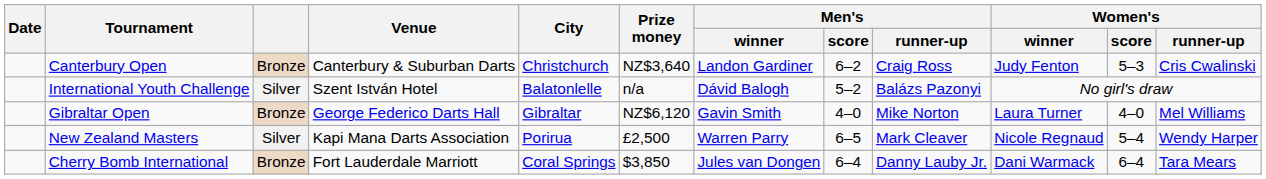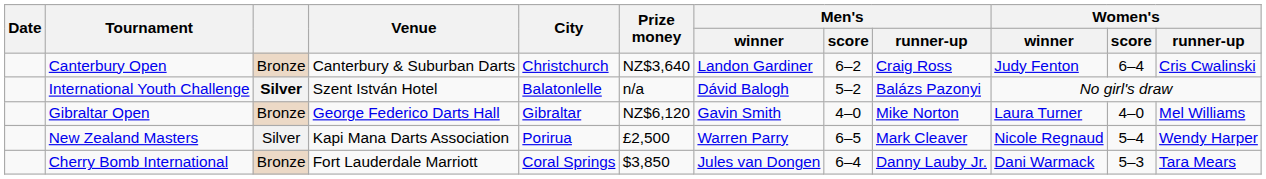 <table class="wikitable sortable" style="font-size: 85%">
 <tr>
 <th rowspan="2">Date</th>
 <th rowspan="2">Tournament</th>
 <th rowspan="2"></th>
 <th rowspan="2">Venue</th>
 <th rowspan="2">City</th>
 <th rowspan="2" class=unsortable>Prize<br>money</th>
 <th colspan="3">Men's</th>
 <th colspan="3">Women's</th>
 </tr>
 <tr>
 <th>winner</th>
 <th class=unsortable>score</th>
 <th>runner-up</th>
 <th>winner</th>
 <th class=unsortable>score</th>
 <th>runner-up</th>
 </tr>
 <tr>
 <td></td>
 <td><a href='#'>Canterbury Open</a></td>
 <td bgcolor="ecd9c6" align="center">Bronze</td>
 <td>Canterbury & Suburban Darts </td>
 <td> <a href='#'>Christchurch</a></td>
 <td>NZ$3,640</td>
 <td> <a href='#'>Landon Gardiner</a></td>
 <td align="center">6–2</td>
 <td> <a href='#'>Craig Ross</a></td>
 <td> <a href='#'>Judy Fenton</a></td>
-<td align="center">5–3</td>
+<td align="center">6–4</td>
 <td> <a href='#'>Cris Cwalinski</a></td>
 </tr>
 <tr>
 <td></td>
 <td><a href='#'>International Youth Challenge</a></td>
-<td bgcolor="f2f2f2" align="center">Silver</td>
+<td bgcolor="f2f2f2" align="center"><strong>Silver</strong></td>
 <td>Szent István Hotel</td>
 <td> <a href='#'>Balatonlelle</a></td>
 <td>n/a</td>
 <td> <a href='#'>Dávid Balogh</a></td>
 <td align="center">5–2</td>
 <td> <a href='#'>Balázs Pazonyi</a></td>
 <td colspan=6 align="center"><em>No girl's draw</em></td>
 </tr>
 <tr>
 <td></td>
 <td><a href='#'>Gibraltar Open</a></td>
 <td bgcolor="ecd9c6" align="center">Bronze</td>
 <td><a href='#'>George Federico Darts Hall</a></td>
 <td> <a href='#'>Gibraltar</a></td>
 <td>NZ$6,120</td>
 <td> <a href='#'>Gavin Smith</a></td>
 <td align="center">4–0</td>
 <td> <a href='#'>Mike Norton</a></td>
 <td> <a href='#'>Laura Turner</a></td>
 <td align="center">4–0</td>
 <td> <a href='#'>Mel Williams</a></td>
 </tr>
 <tr>
 <td></td>
 <td><a href='#'>New Zealand Masters</a></td>
 <td bgcolor="f2f2f2" align="center">Silver</td>
 <td>Kapi Mana Darts Association</td>
 <td> <a href='#'>Porirua</a></td>
 <td>£2,500</td>
 <td> <a href='#'>Warren Parry</a></td>
 <td align="center">6–5</td>
 <td> <a href='#'>Mark Cleaver</a></td>
 <td> <a href='#'>Nicole Regnaud</a></td>
 <td align="center">5–4</td>
 <td> <a href='#'>Wendy Harper</a></td>
 </tr>
 <tr>
 <td></td>
 <td><a href='#'>Cherry Bomb International</a></td>
 <td bgcolor="ecd9c6" align="center">Bronze</td>
 <td>Fort Lauderdale Marriott</td>
 <td> <a href='#'>Coral Springs</a></td>
 <td>$3,850</td>
 <td> <a href='#'>Jules van Dongen</a></td>
 <td align="center">6–4</td>
 <td> <a href='#'>Danny Lauby Jr.</a></td>
 <td> <a href='#'>Dani Warmack</a></td>
-<td align="center">6–4</td>
+<td align="center">5–3</td>
 <td> <a href='#'>Tara Mears</a></td>
 </tr>
 </table>
